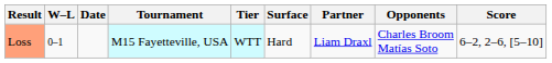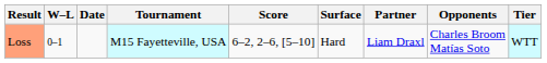 <table class="wikitable">
 <tr>
 <th>Result</th>
 <th class="unsortable">W–L</th>
 <th>Date</th>
 <th>Tournament</th>
-<th>Tier</th>
+<th class="unsortable">Score</th>
 <th>Surface</th>
 <th>Partner</th>
 <th>Opponents</th>
-<th class="unsortable">Score</th>
+<th>Tier</th>
 </tr>
 <tr>
 <td bgcolor=FFA07A>Loss</td>
 <td><small>0–1</small></td>
 <td></td>
 <td style="background:#cffcff;">M15 Fayetteville, USA</td>
-<td style="background:#cffcff;">WTT</td>
+<td>6–2, 2–6, [5–10]</td>
 <td>Hard</td>
 <td> <a href='#'>Liam Draxl</a></td>
 <td> <a href='#'>Charles Broom</a> <br>  <a href='#'>Matías Soto</a></td>
-<td>6–2, 2–6, [5–10]</td>
+<td style="background:#cffcff;">WTT</td>
 </tr>
 </table>
